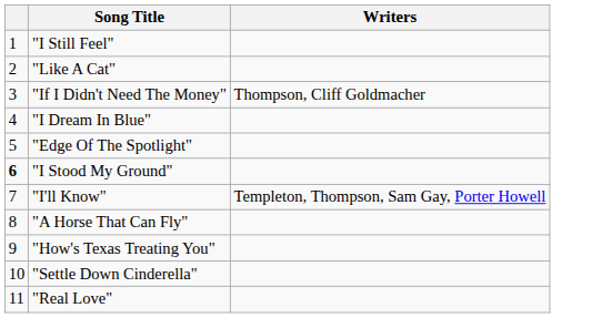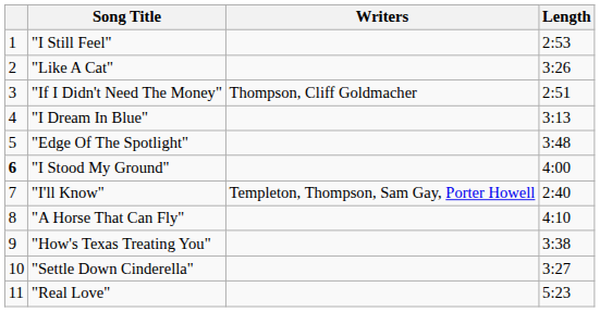 <table class="wikitable">
 <tr>
 <th></th>
 <th>Song Title</th>
 <th>Writers</th>
+<th>Length</th>
 </tr>
 <tr>
 <td>1</td>
 <td>"I Still Feel"</td>
 <td></td>
+<td>2:53</td>
 </tr>
 <tr>
 <td>2</td>
 <td>"Like A Cat"</td>
 <td></td>
+<td>3:26</td>
 </tr>
 <tr>
 <td>3</td>
 <td>"If I Didn't Need The Money"</td>
 <td>Thompson, Cliff Goldmacher</td>
+<td>2:51</td>
 </tr>
 <tr>
 <td>4</td>
 <td>"I Dream In Blue"</td>
 <td></td>
+<td>3:13</td>
 </tr>
 <tr>
 <td>5</td>
 <td>"Edge Of The Spotlight"</td>
 <td></td>
+<td>3:48</td>
 </tr>
 <tr>
 <td><strong>6</strong></td>
 <td>"I Stood My Ground"</td>
 <td></td>
+<td>4:00</td>
 </tr>
 <tr>
 <td>7</td>
 <td>"I'll Know"</td>
 <td>Templeton, Thompson, Sam Gay, <a href='#'>Porter Howell</a></td>
+<td>2:40</td>
 </tr>
 <tr>
 <td>8</td>
 <td>"A Horse That Can Fly"</td>
 <td></td>
+<td>4:10</td>
 </tr>
 <tr>
 <td>9</td>
 <td>"How's Texas Treating You"</td>
 <td></td>
+<td>3:38</td>
 </tr>
 <tr>
 <td>10</td>
 <td>"Settle Down Cinderella"</td>
 <td></td>
+<td>3:27</td>
 </tr>
 <tr>
 <td>11</td>
 <td>"Real Love"</td>
 <td></td>
+<td>5:23</td>
 </tr>
 </table>
